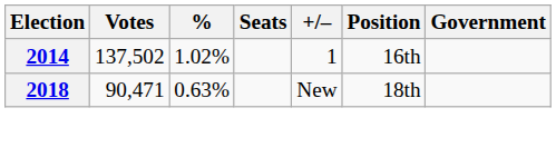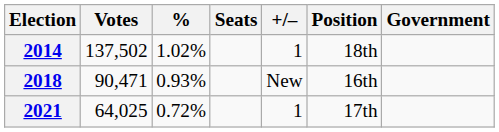 <table class=wikitable style="text-align: right;">
 <tr>
 <th>Election</th>
 <th>Votes</th>
 <th>%</th>
 <th>Seats</th>
 <th>+/–</th>
 <th>Position</th>
 <th>Government</th>
 </tr>
 <tr>
 <th><a href='#'>2014</a></th>
 <td>137,502</td>
 <td>1.02%</td>
 <td></td>
 <td> 1</td>
-<td> 16th</td>
+<td> 18th</td>
 <td></td>
 </tr>
 <tr>
 <th><a href='#'>2018</a></th>
 <td>90,471</td>
-<td>0.63%</td>
+<td>0.93%</td>
 <td></td>
 <td>New</td>
-<td> 18th</td>
+<td> 16th</td>
+<td></td>
+</tr>
+<tr>
+<th><a href='#'>2021</a></th>
+<td>64,025</td>
+<td>0.72%</td>
+<td></td>
+<td> 1</td>
+<td> 17th</td>
 <td></td>
 </tr>
 </table>
